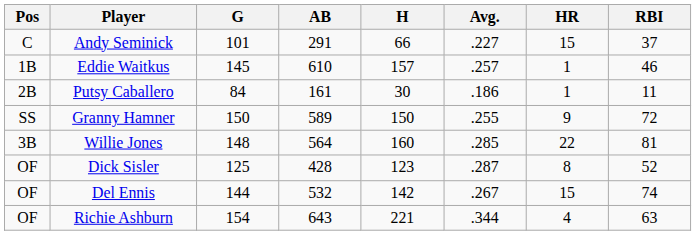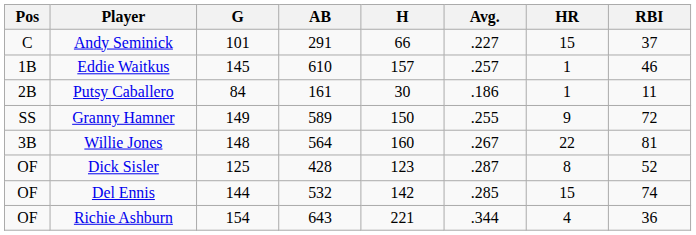 <table class="wikitable sortable">
 <tr>
 <th bgcolor="#DDDDFF" width="5%">Pos</th>
 <th bgcolor="#DDDDFF" width="16%">Player</th>
 <th bgcolor="#DDDDFF" width="9%">G</th>
 <th bgcolor="#DDDDFF" width="9%">AB</th>
 <th bgcolor="#DDDDFF" width="9%">H</th>
 <th bgcolor="#DDDDFF" width="9%">Avg.</th>
 <th bgcolor="#DDDDFF" width="9%">HR</th>
 <th bgcolor="#DDDDFF" width="9%">RBI</th>
 </tr>
 <tr align="center">
 <td>C</td>
 <td><a href='#'>Andy Seminick</a></td>
 <td>101</td>
 <td>291</td>
 <td>66</td>
 <td>.227</td>
 <td>15</td>
 <td>37</td>
 </tr>
 <tr align="center">
 <td>1B</td>
 <td><a href='#'>Eddie Waitkus</a></td>
 <td>145</td>
 <td>610</td>
 <td>157</td>
 <td>.257</td>
 <td>1</td>
 <td>46</td>
 </tr>
 <tr align="center">
 <td>2B</td>
 <td><a href='#'>Putsy Caballero</a></td>
 <td>84</td>
 <td>161</td>
 <td>30</td>
 <td>.186</td>
 <td>1</td>
 <td>11</td>
 </tr>
 <tr align="center">
 <td>SS</td>
 <td><a href='#'>Granny Hamner</a></td>
-<td>150</td>
+<td>149</td>
 <td>589</td>
 <td>150</td>
 <td>.255</td>
 <td>9</td>
 <td>72</td>
 </tr>
 <tr align="center">
 <td>3B</td>
 <td><a href='#'>Willie Jones</a></td>
 <td>148</td>
 <td>564</td>
 <td>160</td>
-<td>.285</td>
+<td>.267</td>
 <td>22</td>
 <td>81</td>
 </tr>
 <tr align="center">
 <td>OF</td>
 <td><a href='#'>Dick Sisler</a></td>
 <td>125</td>
 <td>428</td>
 <td>123</td>
 <td>.287</td>
 <td>8</td>
 <td>52</td>
 </tr>
 <tr align="center">
 <td>OF</td>
 <td><a href='#'>Del Ennis</a></td>
 <td>144</td>
 <td>532</td>
 <td>142</td>
-<td>.267</td>
+<td>.285</td>
 <td>15</td>
 <td>74</td>
 </tr>
 <tr align="center">
 <td>OF</td>
 <td><a href='#'>Richie Ashburn</a></td>
 <td>154</td>
 <td>643</td>
 <td>221</td>
 <td>.344</td>
 <td>4</td>
-<td>63</td>
+<td>36</td>
 </tr>
 </table>
